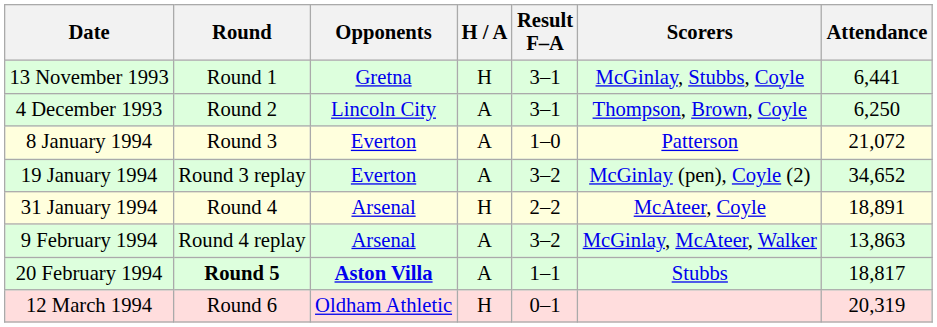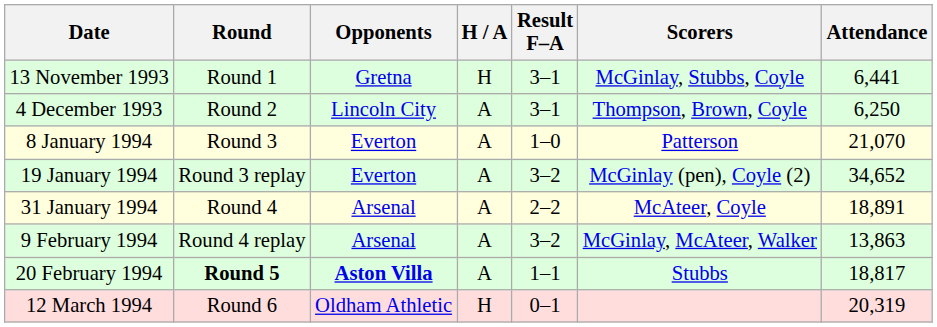 <table class="wikitable" style="text-align:center">
 <tr>
 <th>Date</th>
 <th>Round</th>
 <th>Opponents</th>
 <th>H / A</th>
 <th>Result<br>F–A</th>
 <th>Scorers</th>
 <th>Attendance</th>
 </tr>
 <tr bgcolor="#ddffdd">
 <td>13 November 1993</td>
 <td>Round 1</td>
 <td><a href='#'>Gretna</a></td>
 <td>H</td>
 <td>3–1 </td>
 <td><a href='#'>McGinlay</a>, <a href='#'>Stubbs</a>, <a href='#'>Coyle</a></td>
 <td>6,441</td>
 </tr>
 <tr bgcolor="#ddffdd">
 <td>4 December 1993</td>
 <td>Round 2</td>
 <td><a href='#'>Lincoln City</a></td>
 <td>A</td>
 <td>3–1</td>
 <td><a href='#'>Thompson</a>, <a href='#'>Brown</a>, <a href='#'>Coyle</a></td>
 <td>6,250</td>
 </tr>
 <tr bgcolor="#ffffdd">
 <td>8 January 1994</td>
 <td>Round 3</td>
 <td><a href='#'>Everton</a></td>
 <td>A</td>
 <td>1–0</td>
 <td><a href='#'>Patterson</a></td>
-<td>21,072</td>
+<td>21,070</td>
 </tr>
 <tr bgcolor="#ddffdd">
 <td>19 January 1994</td>
 <td>Round 3 replay</td>
 <td><a href='#'>Everton</a></td>
 <td>A</td>
 <td>3–2 </td>
 <td><a href='#'>McGinlay</a> (pen), <a href='#'>Coyle</a> (2)</td>
 <td>34,652</td>
 </tr>
 <tr bgcolor="#ffffdd">
 <td>31 January 1994</td>
 <td>Round 4</td>
 <td><a href='#'>Arsenal</a></td>
-<td>H</td>
+<td>A</td>
 <td>2–2</td>
 <td><a href='#'>McAteer</a>, <a href='#'>Coyle</a></td>
 <td>18,891</td>
 </tr>
 <tr bgcolor="#ddffdd">
 <td>9 February 1994</td>
 <td>Round 4 replay</td>
 <td><a href='#'>Arsenal</a></td>
 <td>A</td>
 <td>3–2</td>
 <td><a href='#'>McGinlay</a>, <a href='#'>McAteer</a>, <a href='#'>Walker</a></td>
 <td>13,863</td>
 </tr>
 <tr bgcolor="#ddffdd">
 <td>20 February 1994</td>
 <td><strong>Round 5</strong></td>
 <td><strong><a href='#'>Aston Villa</a></strong></td>
 <td>A</td>
 <td>1–1</td>
 <td><a href='#'>Stubbs</a></td>
 <td>18,817</td>
 </tr>
 <tr bgcolor="#ffdddd">
 <td>12 March 1994</td>
 <td>Round 6</td>
 <td><a href='#'>Oldham Athletic</a></td>
 <td>H</td>
 <td>0–1</td>
 <td></td>
 <td>20,319</td>
 </tr>
 </table>
